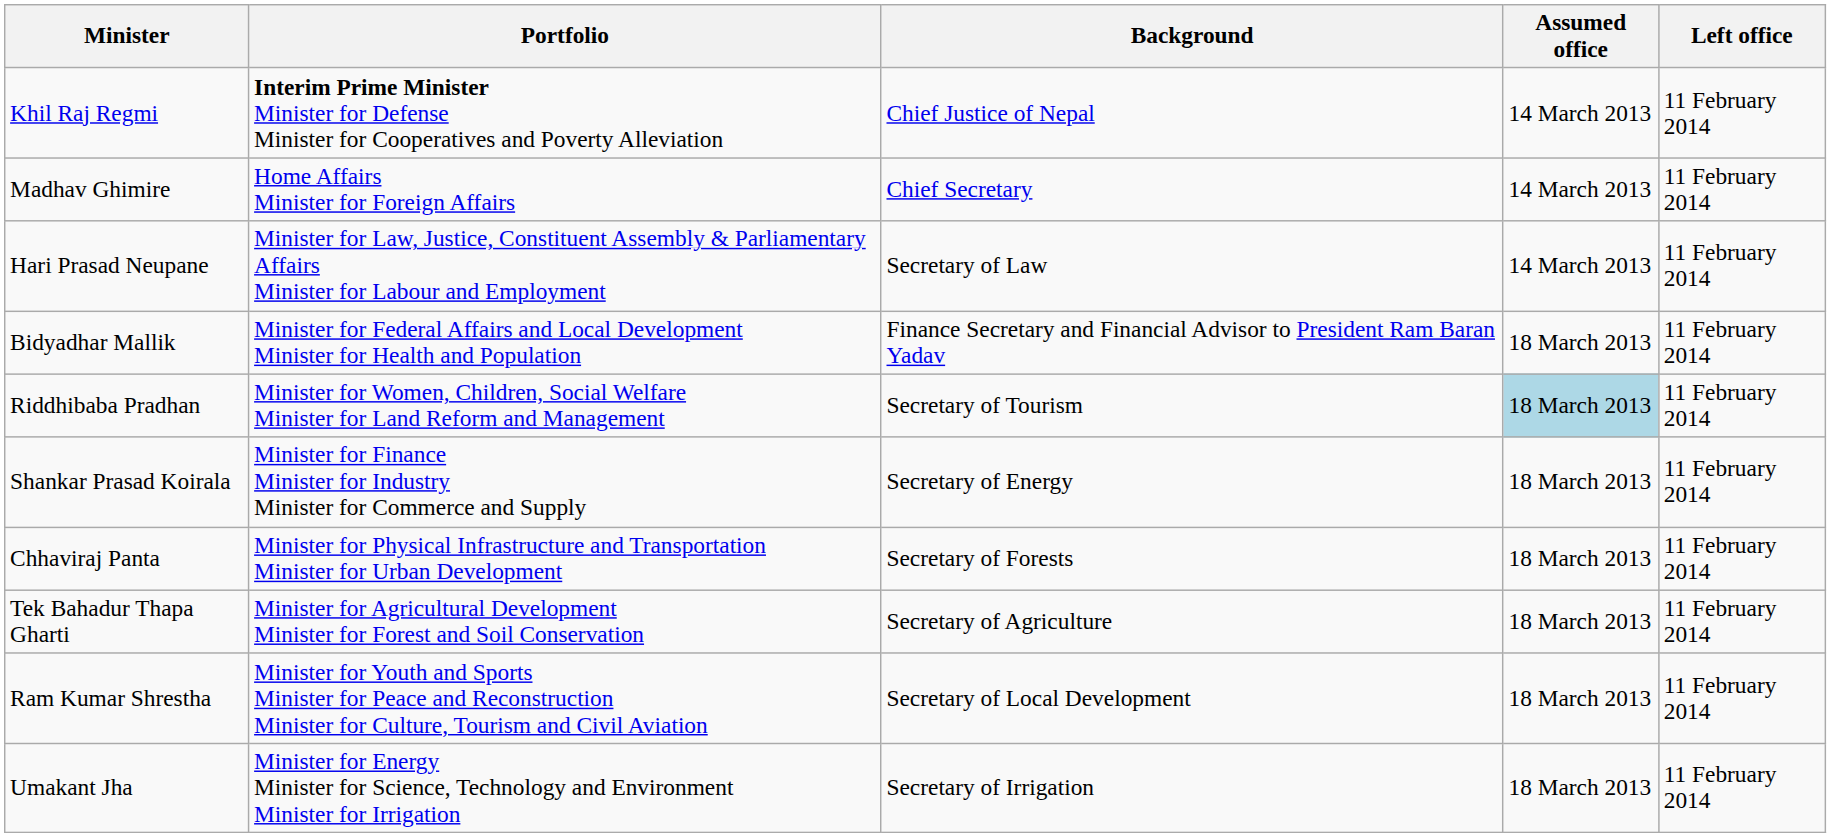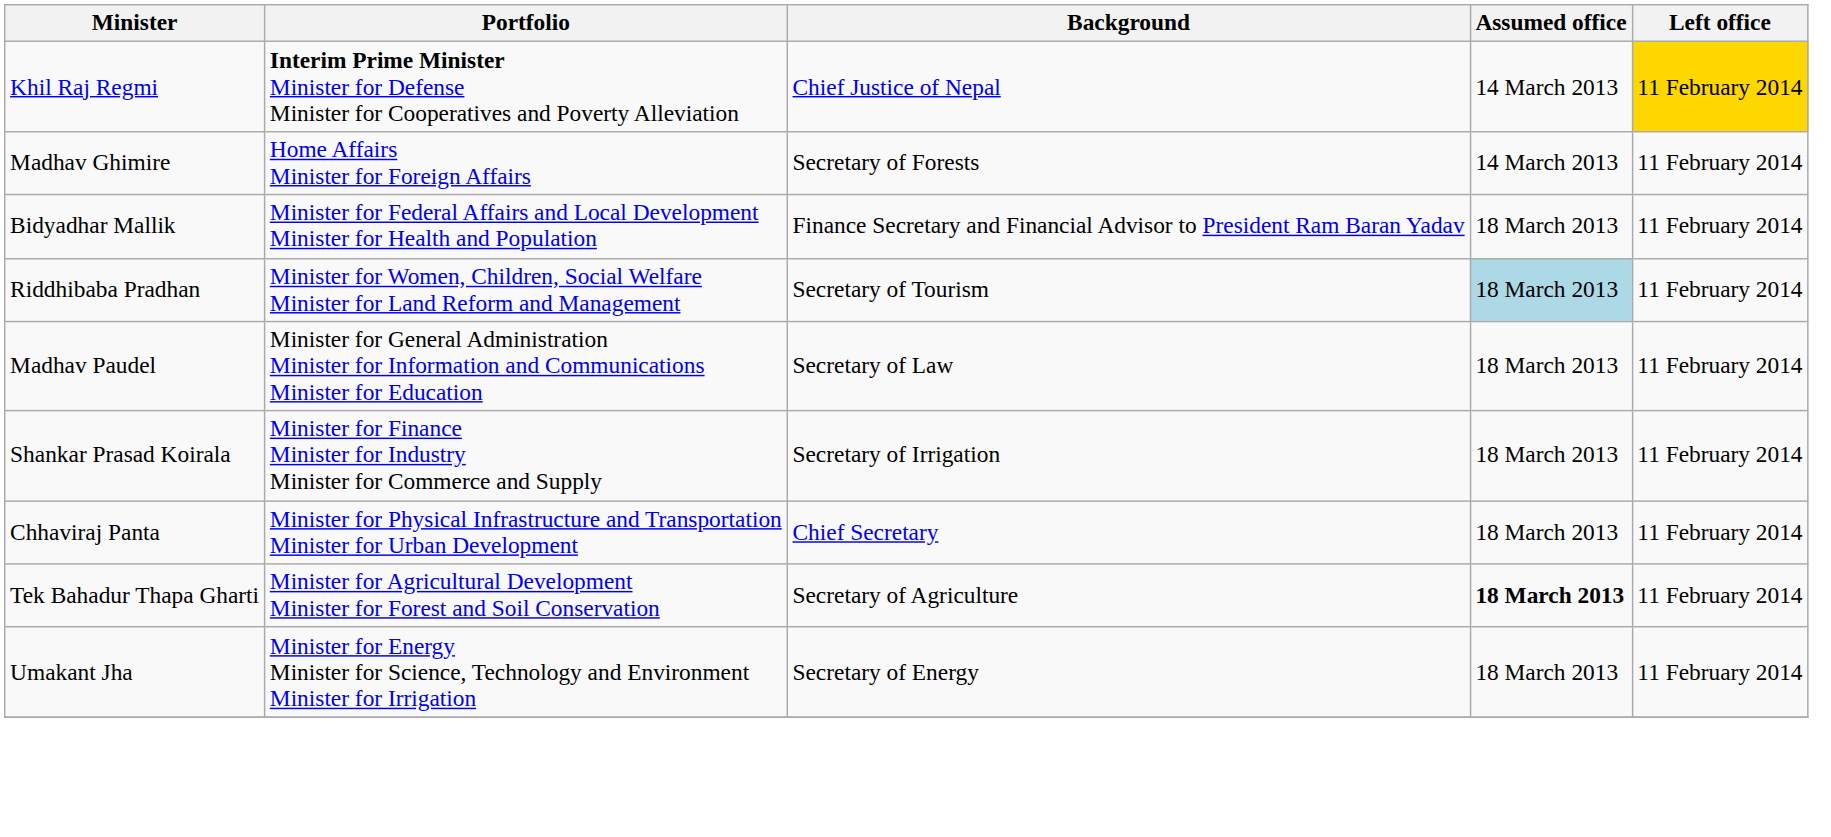 <table class="wikitable">
 <tr>
 <th>Minister</th>
 <th>Portfolio</th>
 <th>Background</th>
 <th>Assumed office</th>
 <th>Left office</th>
 </tr>
 <tr>
 <td><a href='#'>Khil Raj Regmi</a></td>
 <td><strong>Interim Prime Minister</strong> <br> <a href='#'>Minister for Defense</a> <br> Minister for Cooperatives and Poverty Alleviation</td>
 <td><a href='#'>Chief Justice of Nepal</a></td>
 <td>14 March 2013</td>
-<td>11 February 2014</td>
+<td style="background: gold;">11 February 2014</td>
 </tr>
 <tr>
 <td>Madhav Ghimire</td>
 <td><a href='#'>Home Affairs</a> <br> <a href='#'>Minister for Foreign Affairs</a></td>
-<td><a href='#'>Chief Secretary</a></td>
-<td>14 March 2013</td>
-<td>11 February 2014</td>
-</tr>
-<tr>
-<td>Hari Prasad Neupane</td>
-<td><a href='#'>Minister for Law, Justice, Constituent Assembly & Parliamentary Affairs</a> <br> <a href='#'>Minister for Labour and Employment</a></td>
-<td>Secretary of Law</td>
+<td>Secretary of Forests</td>
 <td>14 March 2013</td>
 <td>11 February 2014</td>
 </tr>
 <tr>
 <td>Bidyadhar Mallik</td>
 <td><a href='#'>Minister for Federal Affairs and Local Development</a> <br> <a href='#'>Minister for Health and Population</a></td>
 <td>Finance Secretary and Financial Advisor to <a href='#'>President Ram Baran Yadav</a></td>
 <td>18 March 2013</td>
 <td>11 February 2014</td>
 </tr>
 <tr>
 <td>Riddhibaba Pradhan</td>
 <td><a href='#'>Minister for Women, Children, Social Welfare</a> <br> <a href='#'>Minister for Land Reform and Management</a></td>
 <td>Secretary of Tourism</td>
 <td style="background: lightblue;">18 March 2013</td>
 <td>11 February 2014</td>
 </tr>
 <tr>
+<td>Madhav Paudel</td>
+<td>Minister for General Administration <br> <a href='#'>Minister for Information and Communications</a> <br> <a href='#'>Minister for Education</a></td>
+<td>Secretary of Law</td>
+<td>18 March 2013</td>
+<td>11 February 2014</td>
+</tr>
+<tr>
 <td>Shankar Prasad Koirala</td>
 <td><a href='#'>Minister for Finance</a> <br> <a href='#'>Minister for Industry</a> <br> Minister for Commerce and Supply</td>
-<td>Secretary of Energy</td>
+<td>Secretary of Irrigation</td>
 <td>18 March 2013</td>
 <td>11 February 2014</td>
 </tr>
 <tr>
 <td>Chhaviraj Panta</td>
 <td><a href='#'>Minister for Physical Infrastructure and Transportation</a> <br> <a href='#'>Minister for Urban Development</a></td>
-<td>Secretary of Forests</td>
+<td><a href='#'>Chief Secretary</a></td>
 <td>18 March 2013</td>
 <td>11 February 2014</td>
 </tr>
 <tr>
 <td>Tek Bahadur Thapa Gharti</td>
 <td><a href='#'>Minister for Agricultural Development</a> <br> <a href='#'>Minister for Forest and Soil Conservation</a></td>
 <td>Secretary of Agriculture</td>
-<td>18 March 2013</td>
-<td>11 February 2014</td>
-</tr>
-<tr>
-<td>Ram Kumar Shrestha</td>
-<td><a href='#'>Minister for Youth and Sports</a> <br> <a href='#'>Minister for Peace and Reconstruction</a> <br> <a href='#'>Minister for Culture, Tourism and Civil Aviation</a></td>
-<td>Secretary of Local Development</td>
-<td>18 March 2013</td>
+<td><strong>18 March 2013</strong></td>
 <td>11 February 2014</td>
 </tr>
 <tr>
 <td>Umakant Jha</td>
 <td><a href='#'>Minister for Energy</a> <br> Minister for Science, Technology and Environment <br> <a href='#'>Minister for Irrigation</a></td>
-<td>Secretary of Irrigation</td>
+<td>Secretary of Energy</td>
 <td>18 March 2013</td>
 <td>11 February 2014</td>
 </tr>
 <tr>
 </tr>
 </table>
